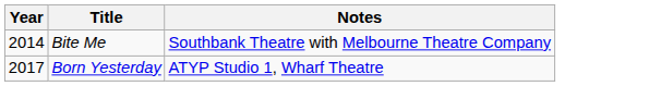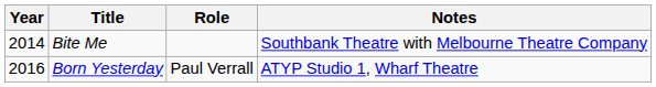 <table class="wikitable">
 <tr>
 <th>Year</th>
 <th>Title</th>
+<th>Role</th>
 <th>Notes</th>
 </tr>
 <tr>
 <td>2014</td>
 <td><em>Bite Me</em></td>
+<td></td>
 <td><a href='#'>Southbank Theatre</a> with <a href='#'>Melbourne Theatre Company</a></td>
 </tr>
 <tr>
-<td>2017</td>
+<td>2016</td>
 <td><em><a href='#'>Born Yesterday</a></em></td>
+<td>Paul Verrall</td>
 <td><a href='#'>ATYP Studio 1</a>, <a href='#'>Wharf Theatre</a></td>
 </tr>
 </table>
